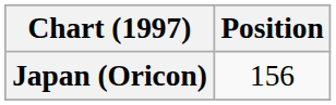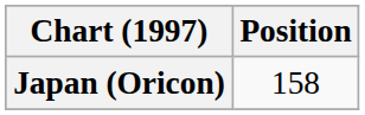 <table class="wikitable plainrowheaders" style="text-align:center">
 <tr>
 <th>Chart (1997)</th>
 <th>Position</th>
 </tr>
 <tr>
 <th scope="row">Japan (Oricon)</th>
-<td>156</td>
+<td>158</td>
 </tr>
 </table>
